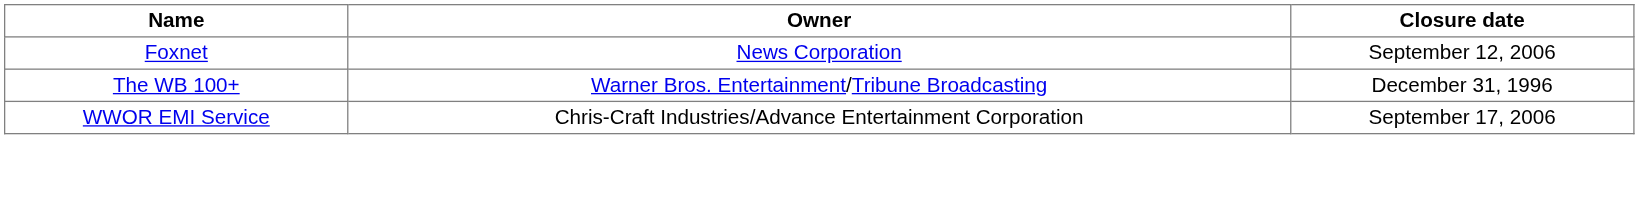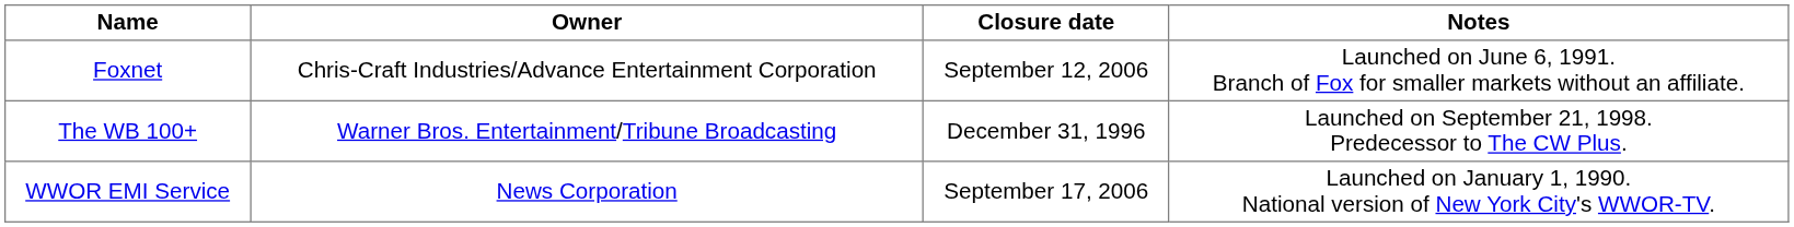 <table class="toccolours sortable" style="border-collapse: collapse; text-align: center" width="100%" border="1" cellpadding="3">
 <tr>
 <th>Name</th>
 <th>Owner</th>
 <th>Closure date</th>
+<th>Notes</th>
 </tr>
 <tr>
 <td><a href='#'>Foxnet</a></td>
-<td><a href='#'>News Corporation</a></td>
+<td>Chris-Craft Industries/Advance Entertainment Corporation</td>
 <td>September 12, 2006</td>
+<td>Launched on June 6, 1991.<br>Branch of <a href='#'>Fox</a> for smaller markets without an affiliate.</td>
 </tr>
 <tr>
 <td><a href='#'>The WB 100+</a></td>
 <td><a href='#'>Warner Bros. Entertainment</a>/<a href='#'>Tribune Broadcasting</a></td>
 <td>December 31, 1996</td>
+<td>Launched on September 21, 1998.<br>Predecessor to <a href='#'>The CW Plus</a>.</td>
 </tr>
 <tr>
 <td><a href='#'>WWOR EMI Service</a></td>
-<td>Chris-Craft Industries/Advance Entertainment Corporation</td>
+<td><a href='#'>News Corporation</a></td>
 <td>September 17, 2006</td>
+<td>Launched on January 1, 1990.<br>National version of <a href='#'>New York City</a>'s <a href='#'>WWOR-TV</a>.</td>
 </tr>
 </table>
